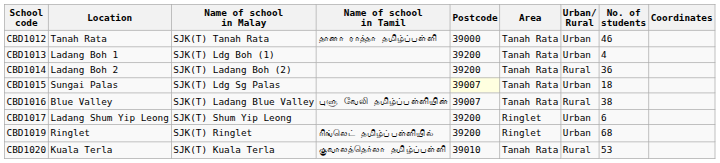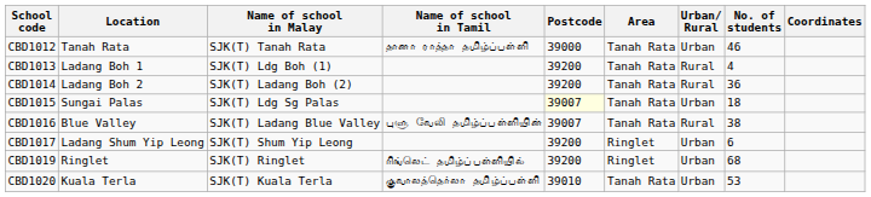 <table class="wikitable sortable">
 <tr>
 <th>School<br>code</th>
 <th>Location</th>
 <th>Name of school<br>in Malay</th>
 <th>Name of school<br>in Tamil</th>
 <th>Postcode</th>
 <th>Area</th>
 <th>Urban/<br>Rural</th>
 <th>No. of<br>students</th>
 <th>Coordinates</th>
 </tr>
 <tr>
 <td>CBD1012</td>
 <td>Tanah Rata</td>
 <td>SJK(T) Tanah Rata</td>
 <td>தானா ராத்தா தமிழ்ப்பள்ளி</td>
 <td>39000</td>
 <td>Tanah Rata</td>
 <td>Urban</td>
 <td>46</td>
 <td></td>
 </tr>
 <tr>
 <td>CBD1013</td>
 <td>Ladang Boh 1</td>
 <td>SJK(T) Ldg Boh (1)</td>
 <td></td>
 <td>39200</td>
 <td>Tanah Rata</td>
-<td>Urban</td>
+<td>Rural</td>
 <td>4</td>
 <td></td>
 </tr>
 <tr>
 <td>CBD1014</td>
 <td>Ladang Boh 2</td>
 <td>SJK(T) Ladang Boh (2)</td>
 <td></td>
 <td>39200</td>
 <td>Tanah Rata</td>
 <td>Rural</td>
 <td>36</td>
 <td></td>
 </tr>
 <tr>
 <td>CBD1015</td>
 <td>Sungai Palas</td>
 <td>SJK(T) Ldg Sg Palas</td>
 <td></td>
 <td style="background: lightyellow;">39007</td>
 <td>Tanah Rata</td>
 <td>Urban</td>
 <td>18</td>
 <td></td>
 </tr>
 <tr>
 <td>CBD1016</td>
 <td>Blue Valley</td>
 <td>SJK(T) Ladang Blue Valley</td>
 <td>புளு வேலி தமிழ்ப்பள்ளியின்</td>
 <td>39007</td>
 <td>Tanah Rata</td>
 <td>Rural</td>
 <td>38</td>
 <td></td>
 </tr>
 <tr>
 <td>CBD1017</td>
 <td>Ladang Shum Yip Leong</td>
 <td>SJK(T) Shum Yip Leong</td>
 <td></td>
 <td>39200</td>
 <td>Ringlet</td>
 <td>Urban</td>
 <td>6</td>
 <td></td>
 </tr>
 <tr>
 <td>CBD1019</td>
 <td>Ringlet</td>
 <td>SJK(T) Ringlet</td>
 <td>ரிங்லெட் தமிழ்ப்பள்ளியில்</td>
 <td>39200</td>
 <td>Ringlet</td>
 <td>Urban</td>
 <td>68</td>
 <td></td>
 </tr>
 <tr>
 <td>CBD1020</td>
 <td>Kuala Terla</td>
 <td>SJK(T) Kuala Terla</td>
 <td>குவாலத்தெர்லா தமிழ்ப்பள்ளி</td>
 <td>39010</td>
 <td>Tanah Rata</td>
-<td>Rural</td>
+<td>Urban</td>
 <td>53</td>
 <td></td>
 </tr>
 </table>
